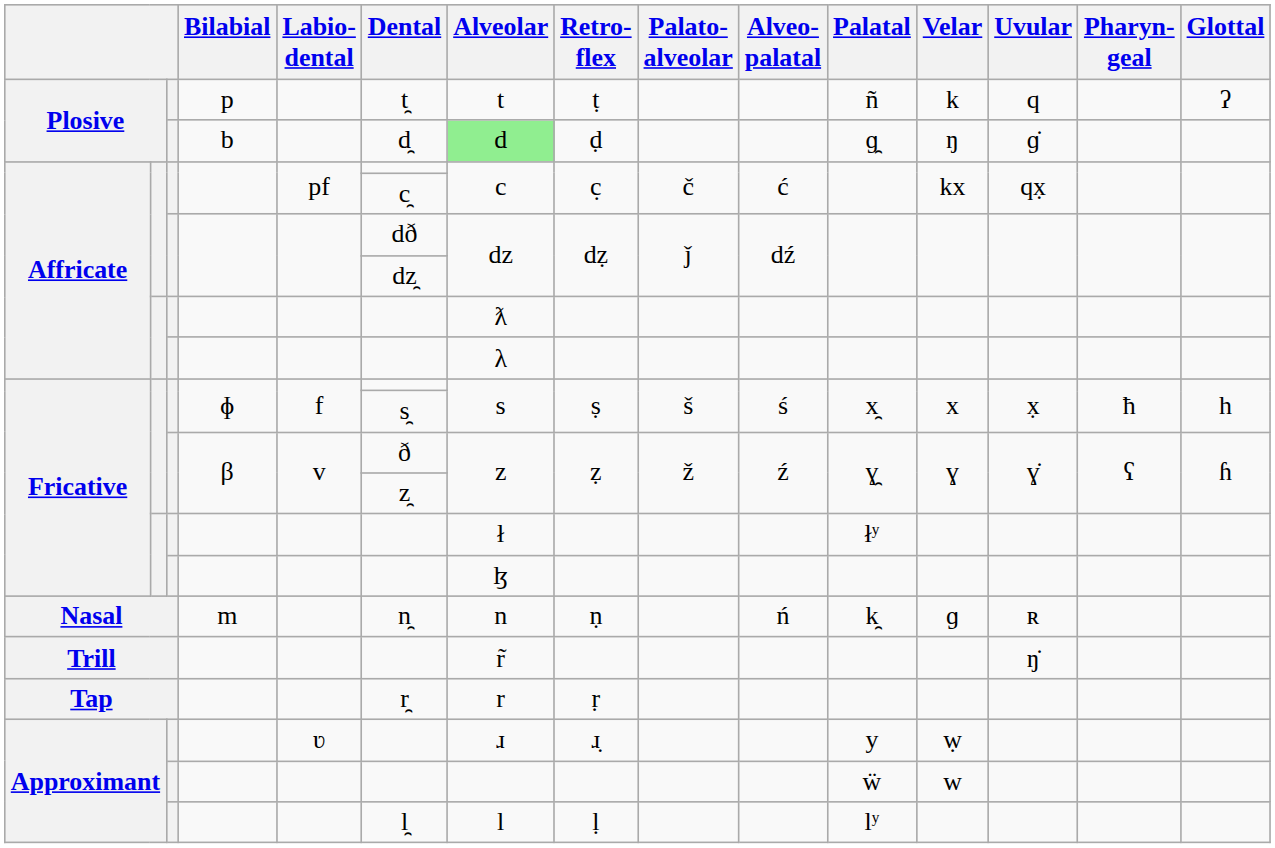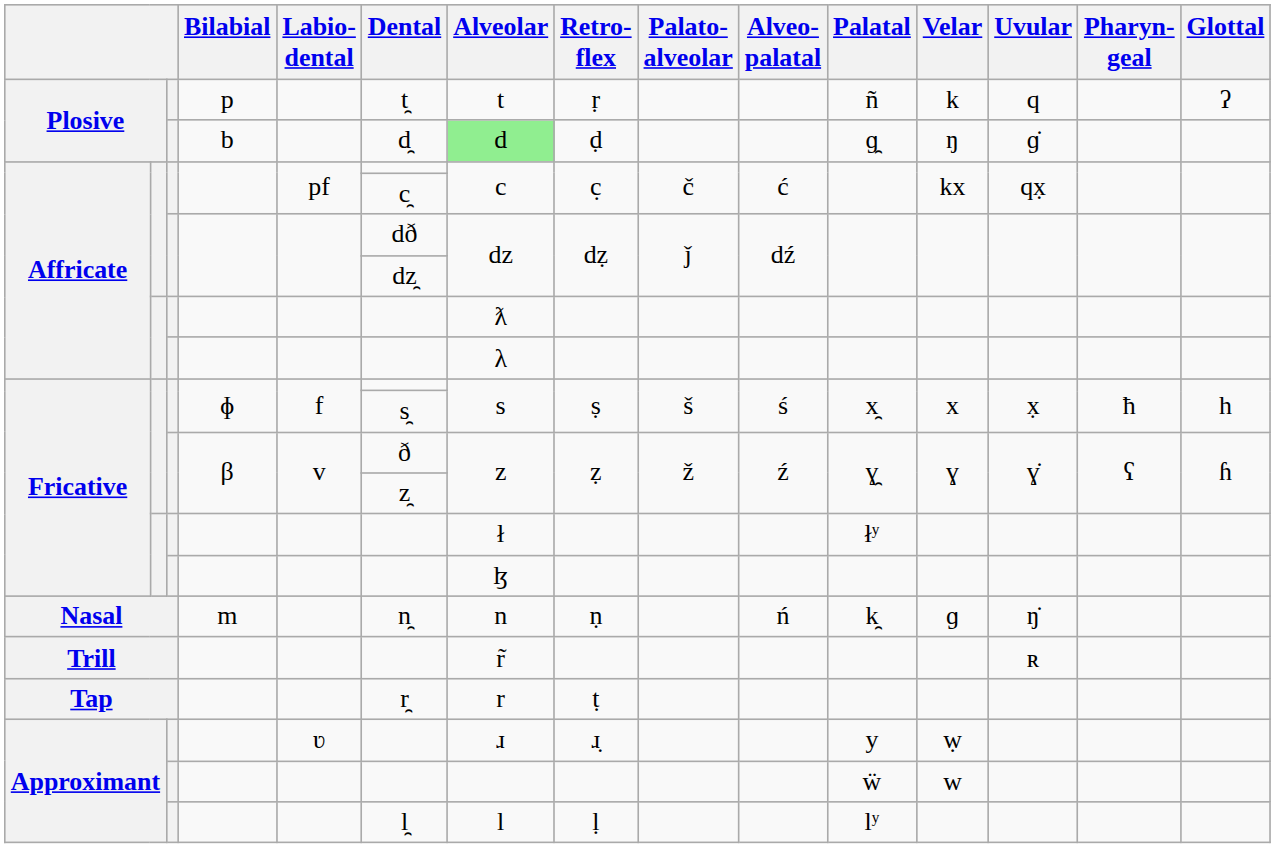 <table class="wikitable Unicode" style="text-align:center">
 <tr style="vertical-align:top; line-height: 1.2em;">
 <th colspan="3"> </th>
 <th><a href='#'>Bilabial</a></th>
 <th><a href='#'>Labio-<br>dental</a></th>
 <th><a href='#'>Dental</a></th>
 <th><a href='#'>Alveolar</a></th>
 <th><a href='#'>Retro-<br>flex</a></th>
 <th><a href='#'>Palato-<br>alveolar</a></th>
 <th><a href='#'>Alveo-<br>palatal</a></th>
 <th><a href='#'>Palatal</a></th>
 <th><a href='#'>Velar</a></th>
 <th><a href='#'>Uvular</a></th>
 <th><a href='#'>Pharyn-<br>geal</a></th>
 <th><a href='#'>Glottal</a></th>
 </tr>
 <tr>
 <th rowspan="2" colspan="2"><a href='#'>Plosive</a></th>
 <th></th>
 <td>p</td>
 <td> </td>
 <td>t̯</td>
 <td>t</td>
-<td>ṭ</td>
+<td>ṛ</td>
 <td></td>
 <td></td>
 <td>ñ</td>
 <td>k</td>
 <td>q</td>
 <td></td>
 <td>ʔ</td>
 </tr>
 <tr>
 <th></th>
 <td>b</td>
 <td> </td>
 <td>d̯</td>
 <td style="background: lightgreen;">d</td>
 <td>ḍ</td>
 <td></td>
 <td></td>
 <td>ɡ̯</td>
 <td>ŋ</td>
 <td>ɡ̇</td>
 <td></td>
 <td></td>
 </tr>
 <tr>
 <th rowspan="6"><a href='#'>Affricate</a></th>
 <th rowspan="4"></th>
 <th rowspan="2"></th>
 <td rowspan="2"> </td>
 <td rowspan="2">pf</td>
 <td></td>
 <td rowspan="2">c</td>
 <td rowspan="2">c̣</td>
 <td rowspan="2">č</td>
 <td rowspan="2">ć</td>
 <td rowspan="2"></td>
 <td rowspan="2">kx</td>
 <td rowspan="2">qx̣</td>
 <td rowspan="2"></td>
 <td rowspan="2"></td>
 </tr>
 <tr>
 <td>c̯</td>
 </tr>
 <tr>
 <th rowspan="2"></th>
 <td rowspan="2"> </td>
 <td rowspan="2"></td>
 <td>dð</td>
 <td rowspan="2">dz</td>
 <td rowspan="2">dẓ</td>
 <td rowspan="2">ǰ</td>
 <td rowspan="2">dź</td>
 <td rowspan="2"></td>
 <td rowspan="2"></td>
 <td rowspan="2"></td>
 <td rowspan="2"></td>
 <td rowspan="2"></td>
 </tr>
 <tr>
 <td>dz̯</td>
 </tr>
 <tr>
 <th rowspan="2"></th>
 <th></th>
 <td> </td>
 <td> </td>
 <td> </td>
 <td>ƛ</td>
 <td> </td>
 <td> </td>
 <td> </td>
 <td> </td>
 <td> </td>
 <td></td>
 <td></td>
 <td></td>
 </tr>
 <tr>
 <th></th>
 <td> </td>
 <td> </td>
 <td> </td>
 <td>λ</td>
 <td> </td>
 <td> </td>
 <td> </td>
 <td> </td>
 <td> </td>
 <td></td>
 <td></td>
 <td></td>
 </tr>
 <tr>
 <th rowspan="6"><a href='#'>Fricative</a></th>
 <th rowspan="4"></th>
 <th rowspan="2"></th>
 <td rowspan="2">ɸ</td>
 <td rowspan="2">f</td>
 <td></td>
 <td rowspan="2">s</td>
 <td rowspan="2">ṣ</td>
 <td rowspan="2">š</td>
 <td rowspan="2">ś</td>
 <td rowspan="2">x̯</td>
 <td rowspan="2">x</td>
 <td rowspan="2">x̣</td>
 <td rowspan="2">ħ</td>
 <td rowspan="2">h</td>
 </tr>
 <tr>
 <td>s̯</td>
 </tr>
 <tr>
 <th rowspan="2"></th>
 <td rowspan="2">β</td>
 <td rowspan="2">v</td>
 <td>ð</td>
 <td rowspan="2">z</td>
 <td rowspan="2">ẓ</td>
 <td rowspan="2">ž</td>
 <td rowspan="2">ź</td>
 <td rowspan="2">ɣ̯</td>
 <td rowspan="2">ɣ</td>
 <td rowspan="2">ɣ̇</td>
 <td rowspan="2">ʕ</td>
 <td rowspan="2">ɦ</td>
 </tr>
 <tr>
 <td>z̯</td>
 </tr>
 <tr>
 <th rowspan="2"></th>
 <th></th>
 <td> </td>
 <td> </td>
 <td> </td>
 <td>ł</td>
 <td> </td>
 <td> </td>
 <td> </td>
 <td>łʸ</td>
 <td> </td>
 <td> </td>
 <td></td>
 <td></td>
 </tr>
 <tr>
 <th></th>
 <td> </td>
 <td> </td>
 <td> </td>
 <td>ɮ</td>
 <td> </td>
 <td> </td>
 <td> </td>
 <td> </td>
 <td> </td>
 <td> </td>
 <td></td>
 <td></td>
 </tr>
 <tr>
 <th colspan="3"><a href='#'>Nasal</a></th>
 <td>m</td>
 <td></td>
 <td>n̯</td>
 <td>n</td>
 <td>ṇ</td>
 <td></td>
 <td>ń</td>
 <td>k̯</td>
 <td>ɡ</td>
-<td>ʀ</td>
+<td>ŋ̇</td>
 <td></td>
 <td></td>
 </tr>
 <tr>
 <th colspan="3"><a href='#'>Trill</a></th>
 <td> </td>
 <td> </td>
 <td> </td>
 <td>r̃</td>
 <td></td>
 <td></td>
 <td> </td>
 <td> </td>
 <td> </td>
-<td>ŋ̇</td>
+<td>ʀ</td>
 <td></td>
 <td></td>
 </tr>
 <tr>
 <th colspan="3"><a href='#'>Tap</a></th>
 <td> </td>
 <td> </td>
 <td>r̯</td>
 <td>r</td>
-<td>ṛ</td>
+<td>ṭ</td>
 <td> </td>
 <td> </td>
 <td> </td>
 <td></td>
 <td></td>
 <td></td>
 <td></td>
 </tr>
 <tr>
 <th rowspan="3" colspan="2"><a href='#'>Approximant</a></th>
 <th></th>
 <td> </td>
 <td>ʋ</td>
 <td> </td>
 <td>ɹ</td>
 <td>ɹ̣</td>
 <td> </td>
 <td> </td>
 <td>y</td>
 <td>ẉ</td>
 <td> </td>
 <td></td>
 <td></td>
 </tr>
 <tr>
 <th></th>
 <td> </td>
 <td> </td>
 <td></td>
 <td></td>
 <td></td>
 <td></td>
 <td></td>
 <td>ẅ</td>
 <td>w</td>
 <td></td>
 <td></td>
 <td></td>
 </tr>
 <tr>
 <th></th>
 <td> </td>
 <td> </td>
 <td>l̯</td>
 <td>l</td>
 <td>ḷ</td>
 <td></td>
 <td></td>
 <td>lʸ</td>
 <td> </td>
 <td></td>
 <td></td>
 <td></td>
 </tr>
 </table>
